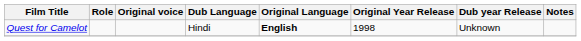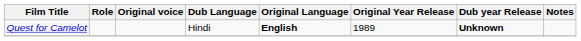 <table class="wikitable">
 <tr>
 <th>Film Title</th>
 <th>Role</th>
 <th>Original voice</th>
 <th>Dub Language</th>
 <th>Original Language</th>
 <th>Original Year Release</th>
 <th>Dub year Release</th>
 <th>Notes</th>
 </tr>
 <tr>
 <td><a href='#'><em>Quest for Camelot</em></a></td>
 <td></td>
 <td></td>
 <td>Hindi</td>
 <td><strong>English</strong></td>
-<td>1998</td>
-<td>Unknown</td>
+<td>1989</td>
+<td><strong>Unknown</strong></td>
 <td></td>
 </tr>
 <tr>
 </tr>
 </table>
